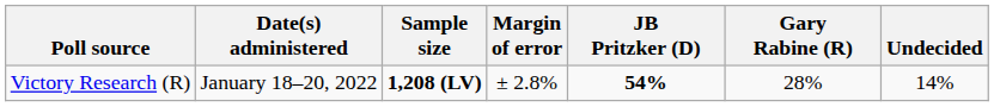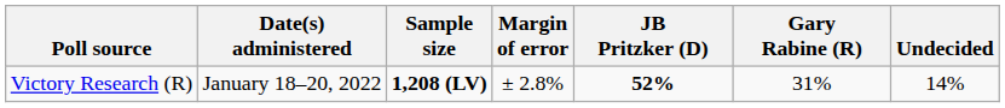 <table class="wikitable" style="font-size:90%;text-align:center;">
 <tr style="vertical-align:bottom">
 <th>Poll source</th>
 <th>Date(s)<br>administered</th>
 <th>Sample<br>size</th>
 <th>Margin<br>of error</th>
 <th style="width:100px;">JB<br>Pritzker (D)</th>
 <th style="width:100px;">Gary<br>Rabine (R)</th>
 <th>Undecided</th>
 </tr>
 <tr>
 <td style="text-align:left;"><a href='#'>Victory Research</a> (R)</td>
 <td>January 18–20, 2022</td>
 <td><strong>1,208 (LV)</strong></td>
 <td>± 2.8%</td>
-<td><strong>54%</strong></td>
-<td>28%</td>
+<td><strong>52%</strong></td>
+<td>31%</td>
 <td>14%</td>
 </tr>
 </table>
